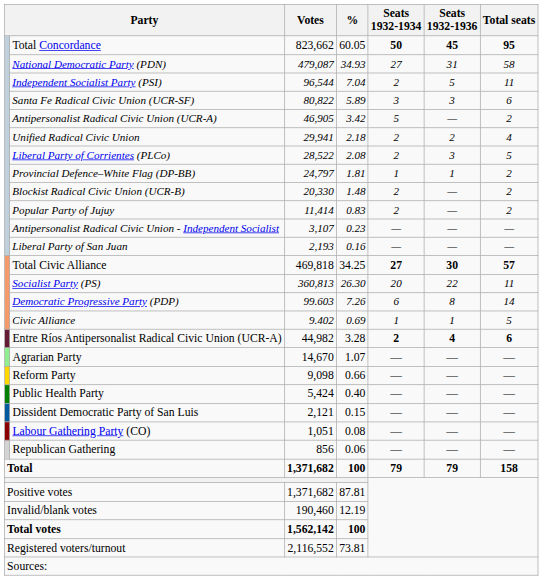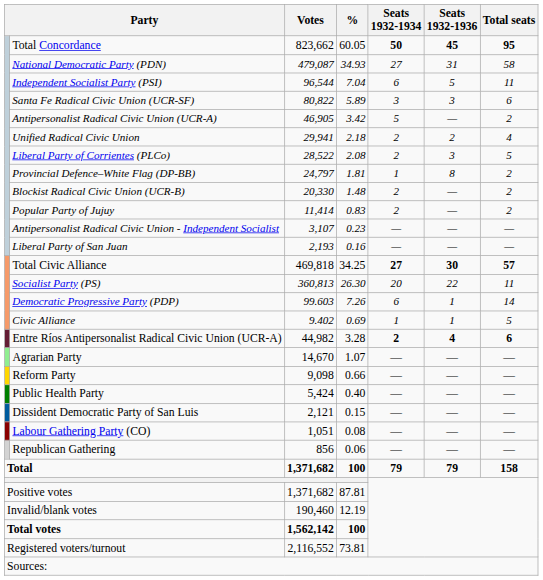 <table class="wikitable" style="text-align:right;">
 <tr>
 <th colspan=2>Party</th>
 <th>Votes</th>
 <th>%</th>
 <th>Seats<br>1932-1934</th>
 <th>Seats<br>1932-1936</th>
 <th>Total seats</th>
 </tr>
 <tr>
 <td bgcolor=#bfd0da rowspan=12></td>
 <td align=left>Total <a href='#'>Concordance</a></td>
 <td>823,662</td>
 <td>60.05</td>
 <td align=center><strong>50</strong></td>
 <td align=center><strong>45</strong></td>
 <td align=center><strong>95</strong></td>
 </tr>
 <tr style="font-size: 95%; font-style: italic">
 <td align=left><span><a href='#'>National Democratic Party</a> (PDN)</span></td>
 <td>479,087</td>
 <td>34.93</td>
 <td align=center>27</td>
 <td align=center>31</td>
 <td align=center>58</td>
 </tr>
 <tr style="font-size: 95%; font-style: italic">
 <td align=left><span><a href='#'>Independent Socialist Party</a> (PSI)</span></td>
 <td>96,544</td>
 <td>7.04</td>
-<td align=center>2</td>
+<td align=center>6</td>
 <td align=center>5</td>
 <td align=center>11</td>
 </tr>
 <tr style="font-size: 95%; font-style: italic">
 <td align=left><span>Santa Fe Radical Civic Union (UCR-SF)</span></td>
 <td>80,822</td>
 <td>5.89</td>
 <td align=center>3</td>
 <td align=center>3</td>
 <td align=center>6</td>
 </tr>
 <tr style="font-size: 95%; font-style: italic">
 <td align=left><span>Antipersonalist Radical Civic Union (UCR-A)</span></td>
 <td>46,905</td>
 <td>3.42</td>
 <td align=center>5</td>
 <td align=center>—</td>
 <td align=center>2</td>
 </tr>
 <tr style="font-size: 95%; font-style: italic">
 <td align=left><span>Unified Radical Civic Union</span></td>
 <td>29,941</td>
 <td>2.18</td>
 <td align=center>2</td>
 <td align=center>2</td>
 <td align=center>4</td>
 </tr>
 <tr style="font-size: 95%; font-style: italic">
 <td align=left><span><a href='#'>Liberal Party of Corrientes</a> (PLCo)</span></td>
 <td>28,522</td>
 <td>2.08</td>
 <td align=center>2</td>
 <td align=center>3</td>
 <td align=center>5</td>
 </tr>
 <tr style="font-size: 95%; font-style: italic">
 <td align=left><span>Provincial Defence–White Flag (DP-BB)</span></td>
 <td>24,797</td>
 <td>1.81</td>
 <td align=center>1</td>
-<td align=center>1</td>
+<td align=center>8</td>
 <td align=center>2</td>
 </tr>
 <tr style="font-size: 95%; font-style: italic">
 <td align=left><span>Blockist Radical Civic Union (UCR-B)</span></td>
 <td>20,330</td>
 <td>1.48</td>
 <td align=center>2</td>
 <td align=center>—</td>
 <td align=center>2</td>
 </tr>
 <tr style="font-size: 95%; font-style: italic">
 <td align=left><span>Popular Party of Jujuy</span></td>
 <td>11,414</td>
 <td>0.83</td>
 <td align=center>2</td>
 <td align=center>—</td>
 <td align=center>2</td>
 </tr>
 <tr style="font-size: 95%; font-style: italic">
 <td align=left><span>Antipersonalist Radical Civic Union - <a href='#'>Independent Socialist</a></span></td>
 <td>3,107</td>
 <td>0.23</td>
 <td align=center>—</td>
 <td align=center>—</td>
 <td align=center>—</td>
 </tr>
 <tr style="font-size: 95%; font-style: italic">
 <td align=left><span>Liberal Party of San Juan</span></td>
 <td>2,193</td>
 <td>0.16</td>
 <td align=center>—</td>
 <td align=center>—</td>
 <td align=center>—</td>
 </tr>
 <tr>
 <td bgcolor=#F69A69 rowspan=4></td>
 <td align=left>Total Civic Alliance</td>
 <td>469,818</td>
 <td>34.25</td>
 <td align=center><strong>27</strong></td>
 <td align=center><strong>30</strong></td>
 <td align=center><strong>57</strong></td>
 </tr>
 <tr style="font-size: 95%; font-style: italic">
 <td align=left><span><a href='#'>Socialist Party</a> (PS)</span></td>
 <td>360,813</td>
 <td>26.30</td>
 <td align=center>20</td>
 <td align=center>22</td>
 <td align=center>11</td>
 </tr>
 <tr style="font-size: 95%; font-style: italic">
 <td align=left><span><a href='#'>Democratic Progressive Party</a> (PDP)</span></td>
 <td>99.603</td>
 <td>7.26</td>
 <td align=center>6</td>
-<td align=center>8</td>
+<td align=center>1</td>
 <td align=center>14</td>
 </tr>
 <tr style="font-size: 95%; font-style: italic">
 <td align=left><span>Civic Alliance</span></td>
 <td>9.402</td>
 <td>0.69</td>
 <td align=center>1</td>
 <td align=center>1</td>
 <td align=center>5</td>
 </tr>
 <tr>
 <td bgcolor=#641C34></td>
 <td align=left>Entre Ríos Antipersonalist Radical Civic Union (UCR-A)</td>
 <td>44,982</td>
 <td>3.28</td>
 <td align=center><strong>2</strong></td>
 <td align=center><strong>4</strong></td>
 <td align=center><strong>6</strong></td>
 </tr>
 <tr>
 <td bgcolor=lightgreen></td>
 <td align=left>Agrarian Party</td>
 <td>14,670</td>
 <td>1.07</td>
 <td align=center>—</td>
 <td align=center>—</td>
 <td align=center>—</td>
 </tr>
 <tr>
 <td bgcolor=gold></td>
 <td align=left>Reform Party</td>
 <td>9,098</td>
 <td>0.66</td>
 <td align=center>—</td>
 <td align=center>—</td>
 <td align=center>—</td>
 </tr>
 <tr>
 <td bgcolor=#008000></td>
 <td align=left>Public Health Party</td>
 <td>5,424</td>
 <td>0.40</td>
 <td align=center>—</td>
 <td align=center>—</td>
 <td align=center>—</td>
 </tr>
 <tr>
 <td bgcolor=#005C9E></td>
 <td align=left>Dissident Democratic Party of San Luis</td>
 <td>2,121</td>
 <td>0.15</td>
 <td align=center>—</td>
 <td align=center>—</td>
 <td align=center>—</td>
 </tr>
 <tr>
 <td bgcolor=darkred></td>
 <td align=left><a href='#'>Labour Gathering Party</a> (CO)</td>
 <td>1,051</td>
 <td>0.08</td>
 <td align=center>—</td>
 <td align=center>—</td>
 <td align=center>—</td>
 </tr>
 <tr>
 <td bgcolor=lightgrey></td>
 <td align=left>Republican Gathering</td>
 <td>856</td>
 <td>0.06</td>
 <td align=center>—</td>
 <td align=center>—</td>
 <td align=center>—</td>
 </tr>
 <tr style="font-weight:bold">
 <td colspan=2 align=left>Total</td>
 <td>1,371,682</td>
 <td>100</td>
 <td align=center><strong>79</strong></td>
 <td align=center><strong>79</strong></td>
 <td align=center><strong>158</strong></td>
 </tr>
 <tr>
 <th colspan=4></th>
 <td rowspan=5 colspan=3></td>
 </tr>
 <tr>
 <td align=left colspan=2>Positive votes</td>
 <td>1,371,682</td>
 <td>87.81</td>
 </tr>
 <tr>
 <td align=left colspan=2>Invalid/blank votes</td>
 <td>190,460</td>
 <td>12.19</td>
 </tr>
 <tr style="font-weight:bold">
 <td align=left colspan=2>Total votes</td>
 <td>1,562,142</td>
 <td>100</td>
 </tr>
 <tr>
 <td align=left colspan=2>Registered voters/turnout</td>
 <td>2,116,552</td>
 <td>73.81</td>
 </tr>
 <tr>
 <td colspan=7 align=left>Sources:</td>
 </tr>
 </table>
